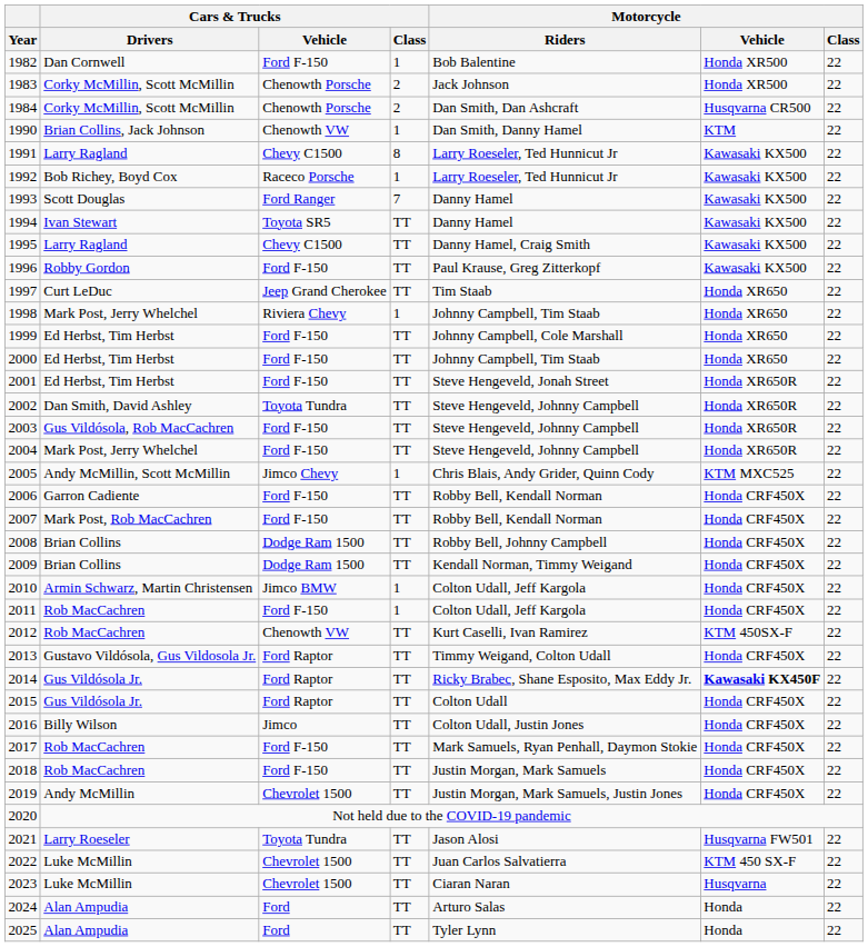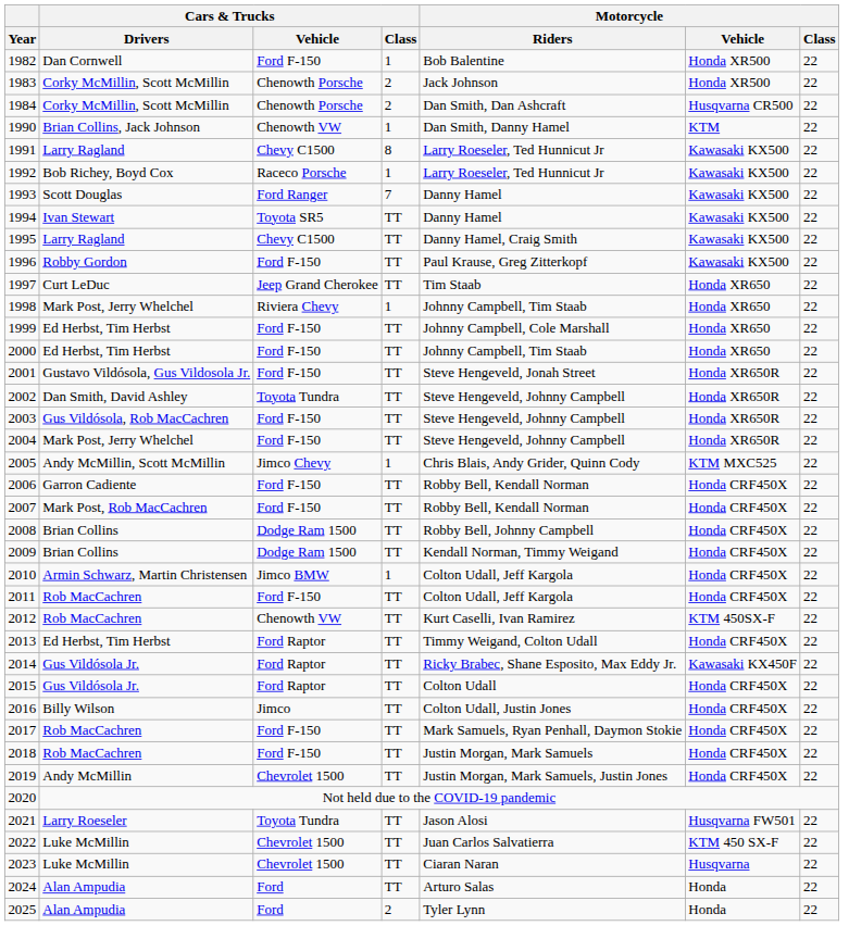 <table class="wikitable">
 <tr>
 <th></th>
 <th colspan="3">Cars & Trucks</th>
 <th colspan="3">Motorcycle</th>
 </tr>
 <tr>
 <th>Year</th>
 <th>Drivers</th>
 <th>Vehicle</th>
 <th>Class</th>
 <th>Riders</th>
 <th>Vehicle</th>
 <th>Class</th>
 </tr>
 <tr>
 <td>1982</td>
 <td>Dan Cornwell</td>
 <td><a href='#'>Ford</a> F-150</td>
 <td>1</td>
 <td>Bob Balentine</td>
 <td><a href='#'>Honda</a> XR500</td>
 <td>22</td>
 </tr>
 <tr>
 <td>1983</td>
 <td><a href='#'>Corky McMillin</a>, Scott McMillin</td>
 <td>Chenowth <a href='#'>Porsche</a></td>
 <td>2</td>
 <td>Jack Johnson</td>
 <td><a href='#'>Honda</a> XR500</td>
 <td>22</td>
 </tr>
 <tr>
 <td>1984</td>
 <td><a href='#'>Corky McMillin</a>, Scott McMillin</td>
 <td>Chenowth <a href='#'>Porsche</a></td>
 <td>2</td>
 <td>Dan Smith, Dan Ashcraft</td>
 <td><a href='#'>Husqvarna</a> CR500</td>
 <td>22</td>
 </tr>
 <tr>
 <td>1990</td>
 <td><a href='#'>Brian Collins</a>, Jack Johnson</td>
 <td>Chenowth <a href='#'>VW</a></td>
 <td>1</td>
 <td>Dan Smith, Danny Hamel</td>
 <td><a href='#'>KTM</a></td>
 <td>22</td>
 </tr>
 <tr>
 <td>1991</td>
 <td><a href='#'>Larry Ragland</a></td>
 <td><a href='#'>Chevy</a> C1500</td>
 <td>8</td>
 <td><a href='#'>Larry Roeseler</a>, Ted Hunnicut Jr</td>
 <td><a href='#'>Kawasaki</a> KX500</td>
 <td>22</td>
 </tr>
 <tr>
 <td>1992</td>
 <td>Bob Richey, Boyd Cox</td>
 <td>Raceco <a href='#'>Porsche</a></td>
 <td>1</td>
 <td><a href='#'>Larry Roeseler</a>, Ted Hunnicut Jr</td>
 <td><a href='#'>Kawasaki</a> KX500</td>
 <td>22</td>
 </tr>
 <tr>
 <td>1993</td>
 <td>Scott Douglas</td>
 <td><a href='#'>Ford Ranger</a></td>
 <td>7</td>
 <td>Danny Hamel</td>
 <td><a href='#'>Kawasaki</a> KX500</td>
 <td>22</td>
 </tr>
 <tr>
 <td>1994</td>
 <td><a href='#'>Ivan Stewart</a></td>
 <td><a href='#'>Toyota</a> SR5</td>
 <td>TT</td>
 <td>Danny Hamel</td>
 <td><a href='#'>Kawasaki</a> KX500</td>
 <td>22</td>
 </tr>
 <tr>
 <td>1995</td>
 <td><a href='#'>Larry Ragland</a></td>
 <td><a href='#'>Chevy</a> C1500</td>
 <td>TT</td>
 <td>Danny Hamel, Craig Smith</td>
 <td><a href='#'>Kawasaki</a> KX500</td>
 <td>22</td>
 </tr>
 <tr>
 <td>1996</td>
 <td><a href='#'>Robby Gordon</a></td>
 <td><a href='#'>Ford</a> F-150</td>
 <td>TT</td>
 <td>Paul Krause, Greg Zitterkopf</td>
 <td><a href='#'>Kawasaki</a> KX500</td>
 <td>22</td>
 </tr>
 <tr>
 <td>1997</td>
 <td>Curt LeDuc</td>
 <td><a href='#'>Jeep</a> Grand Cherokee</td>
 <td>TT</td>
 <td>Tim Staab</td>
 <td><a href='#'>Honda</a> XR650</td>
 <td>22</td>
 </tr>
 <tr>
 <td>1998</td>
 <td>Mark Post, Jerry Whelchel</td>
 <td>Riviera <a href='#'>Chevy</a></td>
 <td>1</td>
 <td>Johnny Campbell, Tim Staab</td>
 <td><a href='#'>Honda</a> XR650</td>
 <td>22</td>
 </tr>
 <tr>
 <td>1999</td>
 <td>Ed Herbst, Tim Herbst</td>
 <td><a href='#'>Ford</a> F-150</td>
 <td>TT</td>
 <td>Johnny Campbell, Cole Marshall</td>
 <td><a href='#'>Honda</a> XR650</td>
 <td>22</td>
 </tr>
 <tr>
 <td>2000</td>
 <td>Ed Herbst, Tim Herbst</td>
 <td><a href='#'>Ford</a> F-150</td>
 <td>TT</td>
 <td>Johnny Campbell, Tim Staab</td>
 <td><a href='#'>Honda</a> XR650</td>
 <td>22</td>
 </tr>
 <tr>
 <td>2001</td>
-<td>Ed Herbst, Tim Herbst</td>
+<td>Gustavo Vildósola, <a href='#'>Gus Vildosola Jr.</a></td>
 <td><a href='#'>Ford</a> F-150</td>
 <td>TT</td>
 <td>Steve Hengeveld, Jonah Street</td>
 <td><a href='#'>Honda</a> XR650R</td>
 <td>22</td>
 </tr>
 <tr>
 <td>2002</td>
 <td>Dan Smith, David Ashley</td>
 <td><a href='#'>Toyota</a> Tundra</td>
 <td>TT</td>
 <td>Steve Hengeveld, Johnny Campbell</td>
 <td><a href='#'>Honda</a> XR650R</td>
 <td>22</td>
 </tr>
 <tr>
 <td>2003</td>
 <td><a href='#'>Gus Vildósola</a>, <a href='#'>Rob MacCachren</a></td>
 <td><a href='#'>Ford</a> F-150</td>
 <td>TT</td>
 <td>Steve Hengeveld, Johnny Campbell</td>
 <td><a href='#'>Honda</a> XR650R</td>
 <td>22</td>
 </tr>
 <tr>
 <td>2004</td>
 <td>Mark Post, Jerry Whelchel</td>
 <td><a href='#'>Ford</a> F-150</td>
 <td>TT</td>
 <td>Steve Hengeveld, Johnny Campbell</td>
 <td><a href='#'>Honda</a> XR650R</td>
 <td>22</td>
 </tr>
 <tr>
 <td>2005</td>
 <td>Andy McMillin, Scott McMillin</td>
 <td>Jimco <a href='#'>Chevy</a></td>
 <td>1</td>
 <td>Chris Blais, Andy Grider, Quinn Cody</td>
 <td><a href='#'>KTM</a> MXC525</td>
 <td>22</td>
 </tr>
 <tr>
 <td>2006</td>
 <td>Garron Cadiente</td>
 <td><a href='#'>Ford</a> F-150</td>
 <td>TT</td>
 <td>Robby Bell, Kendall Norman</td>
 <td><a href='#'>Honda</a> CRF450X</td>
 <td>22</td>
 </tr>
 <tr>
 <td>2007</td>
 <td>Mark Post, <a href='#'>Rob MacCachren</a></td>
 <td><a href='#'>Ford</a> F-150</td>
 <td>TT</td>
 <td>Robby Bell, Kendall Norman</td>
 <td><a href='#'>Honda</a> CRF450X</td>
 <td>22</td>
 </tr>
 <tr>
 <td>2008</td>
 <td>Brian Collins</td>
 <td><a href='#'>Dodge Ram</a> 1500</td>
 <td>TT</td>
 <td>Robby Bell, Johnny Campbell</td>
 <td><a href='#'>Honda</a> CRF450X</td>
 <td>22</td>
 </tr>
 <tr>
 <td>2009</td>
 <td>Brian Collins</td>
 <td><a href='#'>Dodge Ram</a> 1500</td>
 <td>TT</td>
 <td>Kendall Norman, Timmy Weigand</td>
 <td><a href='#'>Honda</a> CRF450X</td>
 <td>22</td>
 </tr>
 <tr>
 <td>2010</td>
 <td><a href='#'>Armin Schwarz</a>, Martin Christensen</td>
 <td>Jimco <a href='#'>BMW</a></td>
 <td>1</td>
 <td>Colton Udall, Jeff Kargola</td>
 <td><a href='#'>Honda</a> CRF450X</td>
 <td>22</td>
 </tr>
 <tr>
 <td>2011</td>
 <td><a href='#'>Rob MacCachren</a></td>
 <td><a href='#'>Ford</a> F-150</td>
-<td>1</td>
+<td>TT</td>
 <td>Colton Udall, Jeff Kargola</td>
 <td><a href='#'>Honda</a> CRF450X</td>
 <td>22</td>
 </tr>
 <tr>
 <td>2012</td>
 <td><a href='#'>Rob MacCachren</a></td>
 <td>Chenowth <a href='#'>VW</a></td>
 <td>TT</td>
 <td>Kurt Caselli, Ivan Ramirez</td>
 <td><a href='#'>KTM</a> 450SX-F</td>
 <td>22</td>
 </tr>
 <tr>
 <td>2013</td>
-<td>Gustavo Vildósola, <a href='#'>Gus Vildosola Jr.</a></td>
+<td>Ed Herbst, Tim Herbst</td>
 <td><a href='#'>Ford</a> Raptor</td>
 <td>TT</td>
 <td>Timmy Weigand, Colton Udall</td>
 <td><a href='#'>Honda</a> CRF450X</td>
 <td>22</td>
 </tr>
 <tr>
 <td>2014</td>
 <td><a href='#'>Gus Vildósola Jr.</a></td>
 <td><a href='#'>Ford</a> Raptor</td>
 <td>TT</td>
 <td><a href='#'>Ricky Brabec</a>, Shane Esposito, Max Eddy Jr.</td>
-<td><strong><a href='#'>Kawasaki</a> KX450F</strong></td>
+<td><a href='#'>Kawasaki</a> KX450F</td>
 <td>22</td>
 </tr>
 <tr>
 <td>2015</td>
 <td><a href='#'>Gus Vildósola Jr.</a></td>
 <td><a href='#'>Ford</a> Raptor</td>
 <td>TT</td>
 <td>Colton Udall</td>
 <td><a href='#'>Honda</a> CRF450X</td>
 <td>22</td>
 </tr>
 <tr>
 <td>2016</td>
 <td>Billy Wilson</td>
 <td>Jimco</td>
 <td>TT</td>
 <td>Colton Udall, Justin Jones</td>
 <td><a href='#'>Honda</a> CRF450X</td>
 <td>22</td>
 </tr>
 <tr>
 <td>2017</td>
 <td><a href='#'>Rob MacCachren</a></td>
 <td><a href='#'>Ford</a> F-150</td>
 <td>TT</td>
 <td>Mark Samuels, Ryan Penhall, Daymon Stokie</td>
 <td><a href='#'>Honda</a> CRF450X</td>
 <td>22</td>
 </tr>
 <tr>
 <td>2018</td>
 <td><a href='#'>Rob MacCachren</a></td>
 <td><a href='#'>Ford</a> F-150</td>
 <td>TT</td>
 <td>Justin Morgan, Mark Samuels</td>
 <td><a href='#'>Honda</a> CRF450X</td>
 <td>22</td>
 </tr>
 <tr>
 <td>2019</td>
 <td>Andy McMillin</td>
 <td><a href='#'>Chevrolet</a> 1500</td>
 <td>TT</td>
 <td>Justin Morgan, Mark Samuels, Justin Jones</td>
 <td><a href='#'>Honda</a> CRF450X</td>
 <td>22</td>
 </tr>
 <tr>
 <td>2020</td>
 <td colspan=6 align=center>Not held due to the <a href='#'>COVID-19 pandemic</a></td>
 </tr>
 <tr>
 <td>2021</td>
 <td><a href='#'>Larry Roeseler</a></td>
 <td><a href='#'>Toyota</a> Tundra</td>
 <td>TT</td>
 <td>Jason Alosi</td>
 <td><a href='#'>Husqvarna</a> FW501</td>
 <td>22</td>
 </tr>
 <tr>
 <td>2022</td>
 <td>Luke McMillin</td>
 <td><a href='#'>Chevrolet</a> 1500</td>
 <td>TT</td>
 <td>Juan Carlos Salvatierra</td>
 <td><a href='#'>KTM</a> 450 SX-F</td>
 <td>22</td>
 </tr>
 <tr>
 <td>2023</td>
 <td>Luke McMillin</td>
 <td><a href='#'>Chevrolet</a> 1500</td>
 <td>TT</td>
 <td>Ciaran Naran</td>
 <td><a href='#'>Husqvarna</a></td>
 <td>22</td>
 </tr>
 <tr>
 <td>2024</td>
 <td><a href='#'>Alan Ampudia</a></td>
 <td><a href='#'>Ford</a></td>
 <td>TT</td>
 <td>Arturo Salas</td>
 <td>Honda</td>
 <td>22</td>
 </tr>
 <tr>
 <td>2025</td>
 <td><a href='#'>Alan Ampudia</a></td>
 <td><a href='#'>Ford</a></td>
-<td>TT</td>
+<td>2</td>
 <td>Tyler Lynn</td>
 <td>Honda</td>
 <td>22</td>
 </tr>
 </table>
